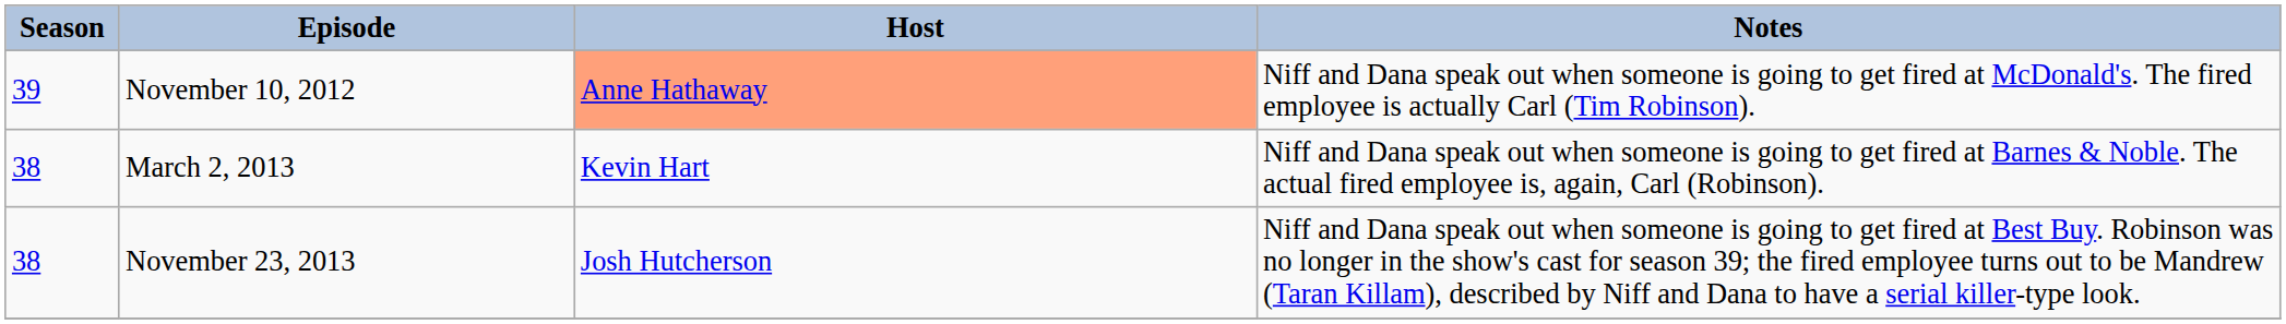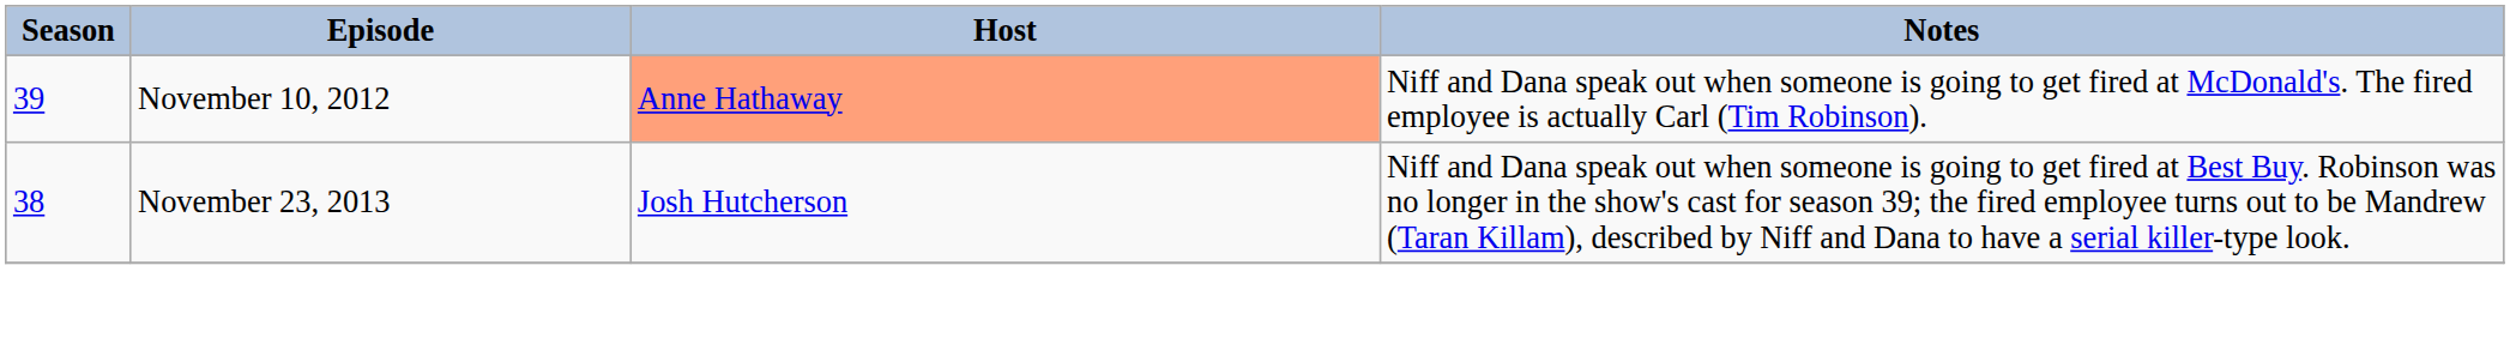 <table class="wikitable" style="width:100%;">
 <tr>
 <th style="background:#B0C4DE;" width="5%">Season</th>
 <th style="background:#B0C4DE;" width="20%">Episode</th>
 <th style="background:#B0C4DE;" width="30%">Host</th>
 <th style="background:#B0C4DE;" width="45%">Notes</th>
 </tr>
 <tr>
 <td><a href='#'>39</a></td>
 <td>November 10, 2012</td>
 <td style="background: lightsalmon;"><a href='#'>Anne Hathaway</a></td>
 <td>Niff and Dana speak out when someone is going to get fired at <a href='#'>McDonald's</a>. The fired employee is actually Carl (<a href='#'>Tim Robinson</a>).</td>
 </tr>
 <tr>
 <td><a href='#'>38</a></td>
-<td>March 2, 2013</td>
-<td><a href='#'>Kevin Hart</a></td>
-<td>Niff and Dana speak out when someone is going to get fired at <a href='#'>Barnes & Noble</a>. The actual fired employee is, again, Carl (Robinson).</td>
-</tr>
-<tr>
-<td><a href='#'>38</a></td>
 <td>November 23, 2013</td>
 <td><a href='#'>Josh Hutcherson</a></td>
 <td>Niff and Dana speak out when someone is going to get fired at <a href='#'>Best Buy</a>. Robinson was no longer in the show's cast for season 39; the fired employee turns out to be Mandrew (<a href='#'>Taran Killam</a>), described by Niff and Dana to have a <a href='#'>serial killer</a>-type look.</td>
 </tr>
 <tr>
 </tr>
 </table>
